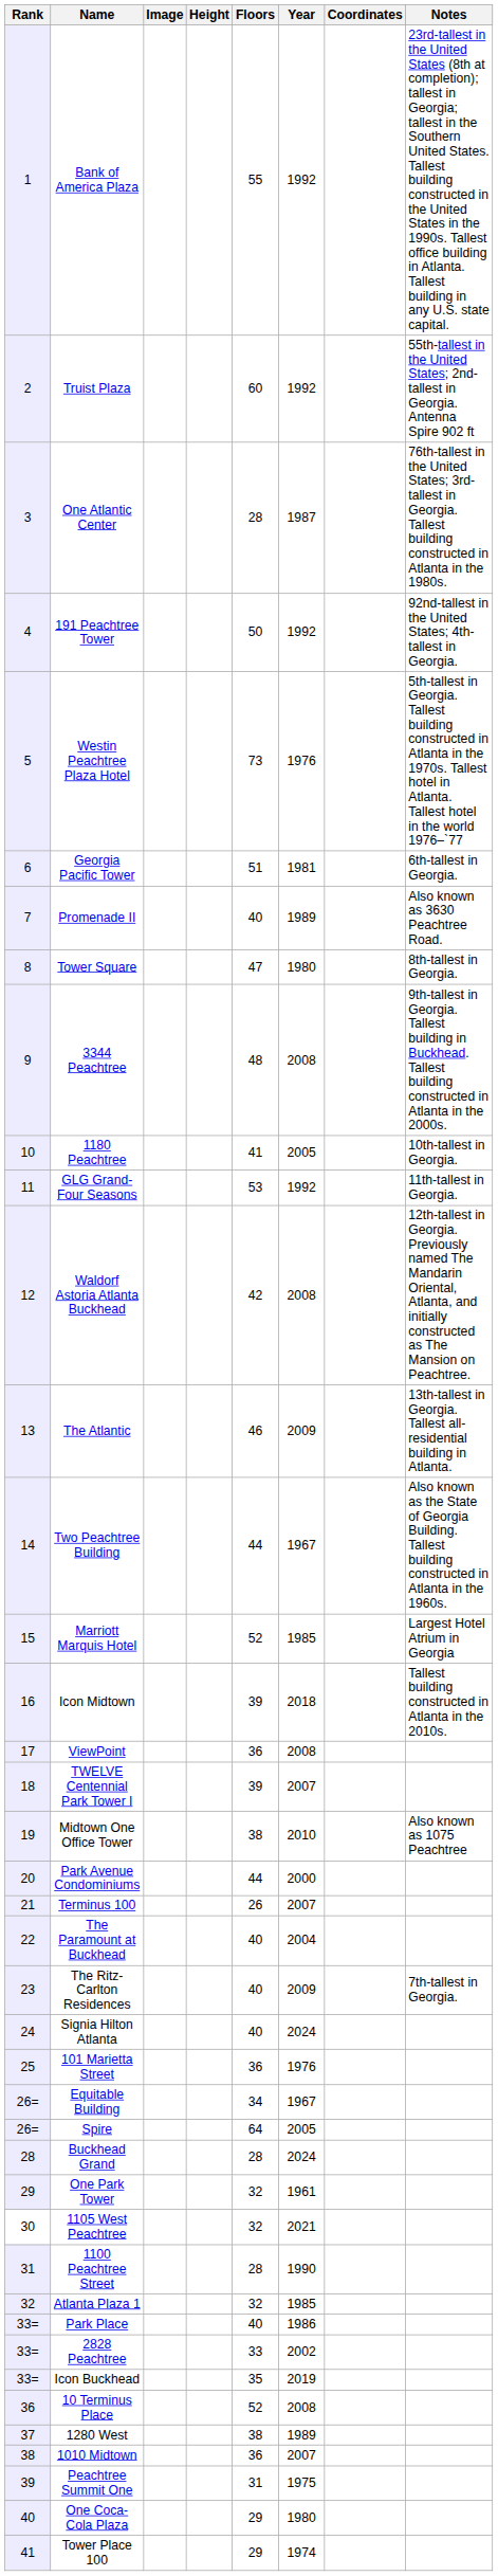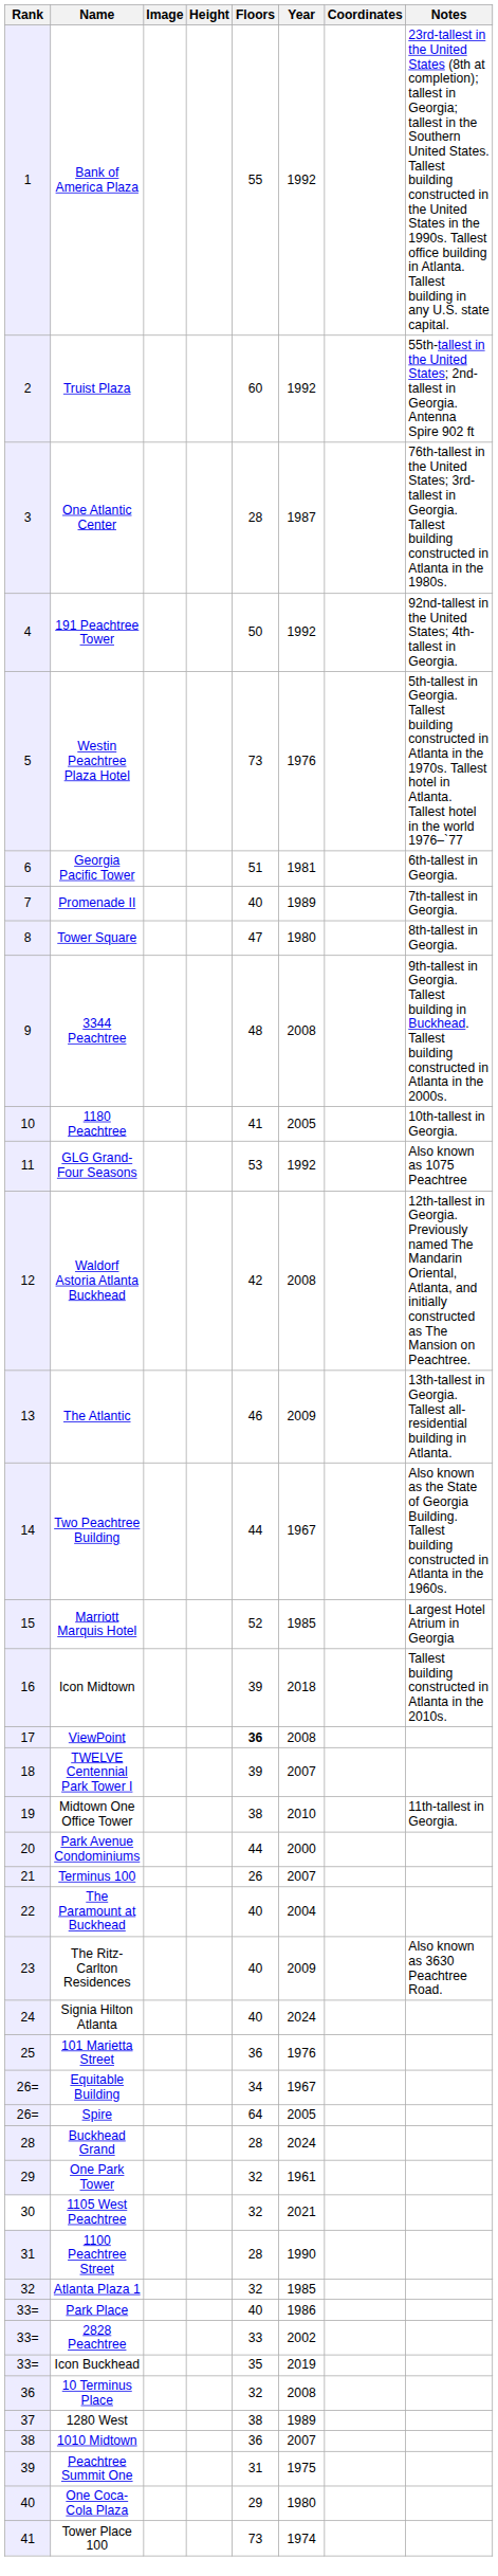 <table class="wikitable sortable" style="border:#999; background:#fff; text-align:center">
 <tr style="background:#bdbbd7;">
 <th style="width:50px;">Rank</th>
 <th>Name</th>
 <th>Image</th>
 <th>Height<br></th>
 <th style="width:50px;">Floors</th>
 <th style="width:50px;">Year</th>
 <th>Coordinates</th>
 <th class="unsortable">Notes</th>
 </tr>
 <tr>
 <td style="background:#edecff;">1</td>
 <td><a href='#'>Bank of America Plaza</a></td>
 <td></td>
 <td></td>
 <td>55</td>
 <td>1992</td>
 <td></td>
 <td align=left><a href='#'>23rd-tallest in the United States</a> (8th at completion); tallest in Georgia; tallest in the Southern United States. Tallest building constructed in the United States in the 1990s. Tallest office building in Atlanta. Tallest building in any U.S. state capital.</td>
 </tr>
 <tr>
 <td style="background:#edecff;">2</td>
 <td><a href='#'>Truist Plaza</a></td>
 <td></td>
 <td></td>
 <td>60</td>
 <td>1992</td>
 <td></td>
 <td align=left>55th-<a href='#'>tallest in the United States</a>; 2nd-tallest in Georgia. Antenna Spire 902 ft</td>
 </tr>
 <tr>
 <td style="background:#edecff;">3</td>
 <td><a href='#'>One Atlantic Center</a></td>
 <td></td>
 <td></td>
 <td>28</td>
 <td>1987</td>
 <td></td>
 <td align=left>76th-tallest in the United States; 3rd-tallest in Georgia. Tallest building constructed in Atlanta in the 1980s.</td>
 </tr>
 <tr>
 <td style="background:#edecff;">4</td>
 <td><a href='#'>191 Peachtree Tower</a></td>
 <td></td>
 <td></td>
 <td>50</td>
 <td>1992</td>
 <td></td>
 <td align=left>92nd-tallest in the United States; 4th-tallest in Georgia.</td>
 </tr>
 <tr>
 <td style="background:#edecff;">5</td>
 <td><a href='#'>Westin Peachtree Plaza Hotel</a></td>
 <td></td>
 <td></td>
 <td>73</td>
 <td>1976</td>
 <td></td>
 <td align=left>5th-tallest in Georgia. Tallest building constructed in Atlanta in the 1970s. Tallest hotel in Atlanta. Tallest hotel in the world 1976–`77</td>
 </tr>
 <tr>
 <td style="background:#edecff;">6</td>
 <td><a href='#'>Georgia Pacific Tower</a></td>
 <td></td>
 <td></td>
 <td>51</td>
 <td>1981</td>
 <td></td>
 <td align=left>6th-tallest in Georgia.</td>
 </tr>
 <tr>
 <td style="background:#edecff;">7</td>
 <td><a href='#'>Promenade II</a></td>
 <td></td>
 <td></td>
 <td>40</td>
 <td>1989</td>
 <td></td>
-<td align=left>Also known as 3630 Peachtree Road.</td>
+<td align=left>7th-tallest in Georgia.</td>
 </tr>
 <tr>
 <td style="background:#edecff;">8</td>
 <td><a href='#'>Tower Square</a></td>
 <td></td>
 <td></td>
 <td>47</td>
 <td>1980</td>
 <td></td>
 <td align=left>8th-tallest in Georgia.</td>
 </tr>
 <tr>
 <td style="background:#edecff;">9</td>
 <td><a href='#'>3344 Peachtree</a></td>
 <td></td>
 <td></td>
 <td>48</td>
 <td>2008</td>
 <td></td>
 <td align="left">9th-tallest in Georgia. Tallest building in <a href='#'>Buckhead</a>. Tallest building constructed in Atlanta in the 2000s.</td>
 </tr>
 <tr>
 <td style="background:#edecff;">10</td>
 <td><a href='#'>1180 Peachtree</a></td>
 <td></td>
 <td></td>
 <td>41</td>
 <td>2005</td>
 <td></td>
 <td align="left">10th-tallest in Georgia.</td>
 </tr>
 <tr>
 <td style="background:#edecff;">11</td>
 <td><a href='#'>GLG Grand-Four Seasons</a></td>
 <td></td>
 <td></td>
 <td>53</td>
 <td>1992</td>
 <td></td>
-<td align=left>11th-tallest in Georgia.</td>
+<td align=left>Also known as 1075 Peachtree</td>
 </tr>
 <tr>
 <td style="background:#edecff;">12</td>
 <td><a href='#'>Waldorf Astoria Atlanta Buckhead</a></td>
 <td></td>
 <td></td>
 <td>42</td>
 <td>2008</td>
 <td></td>
 <td align=left>12th-tallest in Georgia. Previously named The Mandarin Oriental, Atlanta, and initially constructed as The Mansion on Peachtree.</td>
 </tr>
 <tr>
 <td style="background:#edecff;">13</td>
 <td><a href='#'>The Atlantic</a></td>
 <td></td>
 <td></td>
 <td>46</td>
 <td>2009</td>
 <td></td>
 <td align=left>13th-tallest in Georgia. Tallest all-residential building in Atlanta.</td>
 </tr>
 <tr>
 <td style="background:#edecff;">14</td>
 <td><a href='#'>Two Peachtree Building</a></td>
 <td></td>
 <td></td>
 <td>44</td>
 <td>1967</td>
 <td></td>
 <td align=left>Also known as the State of Georgia Building. Tallest building constructed in Atlanta in the 1960s.</td>
 </tr>
 <tr>
 <td style="background:#edecff;">15</td>
 <td><a href='#'>Marriott Marquis Hotel</a></td>
 <td></td>
 <td></td>
 <td>52</td>
 <td>1985</td>
 <td></td>
 <td align=left>Largest Hotel Atrium in Georgia</td>
 </tr>
 <tr>
 <td style="background:#edecff;">16</td>
 <td>Icon Midtown</td>
 <td></td>
 <td></td>
 <td>39</td>
 <td>2018</td>
 <td></td>
 <td align=left>Tallest building constructed in Atlanta in the 2010s.</td>
 </tr>
 <tr>
 <td style="background:#edecff;">17</td>
 <td><a href='#'>ViewPoint</a></td>
 <td></td>
 <td></td>
-<td>36</td>
+<td><strong>36</strong></td>
 <td>2008</td>
 <td></td>
 <td align=left></td>
 </tr>
 <tr>
 <td style="background:#edecff;">18</td>
 <td><a href='#'>TWELVE Centennial Park Tower I</a></td>
 <td></td>
 <td></td>
 <td>39</td>
 <td>2007</td>
 <td></td>
 <td align=left></td>
 </tr>
 <tr>
 <td style="background:#edecff;">19</td>
 <td>Midtown One Office Tower</td>
 <td></td>
 <td></td>
 <td>38</td>
 <td>2010</td>
 <td></td>
-<td align=left>Also known as 1075 Peachtree</td>
+<td align=left>11th-tallest in Georgia.</td>
 </tr>
 <tr>
 <td style="background:#edecff;">20</td>
 <td><a href='#'>Park Avenue Condominiums</a></td>
 <td></td>
 <td></td>
 <td>44</td>
 <td>2000</td>
 <td></td>
 <td align=left></td>
 </tr>
 <tr>
 <td style="background:#edecff;">21</td>
 <td><a href='#'>Terminus 100</a></td>
 <td></td>
 <td></td>
 <td>26</td>
 <td>2007</td>
 <td></td>
 <td align=left></td>
 </tr>
 <tr>
 <td style="background:#edecff;">22</td>
 <td><a href='#'>The Paramount at Buckhead</a></td>
 <td></td>
 <td></td>
 <td>40</td>
 <td>2004</td>
 <td></td>
 <td align=left></td>
 </tr>
 <tr>
 <td style="background:#edecff;">23</td>
 <td>The Ritz-Carlton Residences</td>
 <td></td>
 <td></td>
 <td>40</td>
 <td>2009</td>
 <td></td>
-<td align=left>7th-tallest in Georgia.</td>
+<td align=left>Also known as 3630 Peachtree Road.</td>
 </tr>
 <tr>
 <td style="background:#edecff;">24</td>
 <td>Signia Hilton Atlanta</td>
 <td></td>
 <td></td>
 <td>40</td>
 <td>2024</td>
 <td></td>
 <td align=left></td>
 </tr>
 <tr>
 <td style="background:#edecff;">25</td>
 <td><a href='#'>101 Marietta Street</a></td>
 <td></td>
 <td></td>
 <td>36</td>
 <td>1976</td>
 <td></td>
 <td align=left></td>
 </tr>
 <tr>
 <td style="background:#edecff;">26=</td>
 <td><a href='#'>Equitable Building</a></td>
 <td></td>
 <td></td>
 <td>34</td>
 <td>1967</td>
 <td></td>
 <td align=left></td>
 </tr>
 <tr>
 <td style="background:#edecff;">26=</td>
 <td><a href='#'>Spire</a></td>
 <td></td>
 <td></td>
 <td>64</td>
 <td>2005</td>
 <td></td>
 <td align=left></td>
 </tr>
 <tr>
 <td style="background:#edecff;">28</td>
 <td><a href='#'>Buckhead Grand</a></td>
 <td></td>
 <td></td>
 <td>28</td>
 <td>2024</td>
 <td></td>
 <td align=left></td>
 </tr>
 <tr>
 <td style="background:#edecff;">29</td>
 <td><a href='#'>One Park Tower</a></td>
 <td></td>
 <td></td>
 <td>32</td>
 <td>1961</td>
 <td></td>
 <td align=left></td>
 </tr>
 <tr>
 <td>30</td>
 <td><a href='#'>1105 West Peachtree</a></td>
 <td></td>
 <td></td>
 <td>32</td>
 <td>2021</td>
 <td></td>
 <td></td>
 </tr>
 <tr>
 <td style="background:#edecff;">31</td>
 <td><a href='#'>1100 Peachtree Street</a></td>
 <td></td>
 <td></td>
 <td>28</td>
 <td>1990</td>
 <td></td>
 <td align="left"></td>
 </tr>
 <tr>
 <td style="background:#edecff;">32</td>
 <td><a href='#'>Atlanta Plaza 1</a></td>
 <td></td>
 <td></td>
 <td>32</td>
 <td>1985</td>
 <td></td>
 <td align="left"></td>
 </tr>
 <tr>
 <td style="background:#edecff;">33=</td>
 <td><a href='#'>Park Place</a></td>
 <td></td>
 <td></td>
 <td>40</td>
 <td>1986</td>
 <td></td>
 <td align="left"></td>
 </tr>
 <tr>
 <td style="background:#edecff;">33=</td>
 <td><a href='#'>2828 Peachtree</a></td>
 <td></td>
 <td></td>
 <td>33</td>
 <td>2002</td>
 <td></td>
 <td align="left"></td>
 </tr>
 <tr>
 <td style="background:#edecff;">33=</td>
 <td>Icon Buckhead</td>
 <td></td>
 <td></td>
 <td>35</td>
 <td>2019</td>
 <td></td>
 <td align="left"></td>
 </tr>
 <tr>
 <td style="background:#edecff;">36</td>
 <td><a href='#'>10 Terminus Place</a></td>
 <td></td>
 <td></td>
-<td>52</td>
+<td>32</td>
 <td>2008</td>
 <td></td>
 <td align="left"></td>
 </tr>
 <tr>
 <td style="background:#edecff;">37</td>
 <td>1280 West</td>
 <td></td>
 <td></td>
 <td>38</td>
 <td>1989</td>
 <td></td>
 <td align="left"></td>
 </tr>
 <tr>
 <td style="background:#edecff;">38</td>
 <td><a href='#'>1010 Midtown</a></td>
 <td></td>
 <td></td>
 <td>36</td>
 <td>2007</td>
 <td></td>
 <td align="left"></td>
 </tr>
 <tr>
 <td style="background:#edecff;">39</td>
 <td><a href='#'>Peachtree Summit One</a></td>
 <td></td>
 <td></td>
 <td>31</td>
 <td>1975</td>
 <td></td>
 <td align="left"></td>
 </tr>
 <tr>
 <td style="background:#edecff;">40</td>
 <td><a href='#'>One Coca-Cola Plaza</a></td>
 <td></td>
 <td></td>
 <td>29</td>
 <td>1980</td>
 <td></td>
 <td align="left"></td>
 </tr>
 <tr>
 <td style="background:#edecff;">41</td>
 <td>Tower Place 100</td>
 <td></td>
 <td></td>
-<td>29</td>
+<td>73</td>
 <td>1974</td>
 <td></td>
 <td align="left"></td>
 </tr>
 </table>
